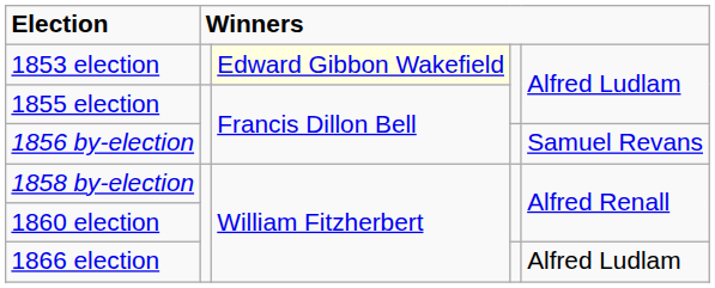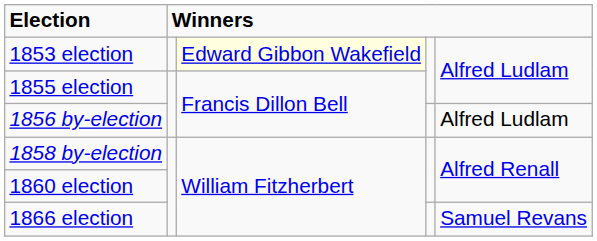 <table class="wikitable">
 <tr>
 <td><strong>Election</strong></td>
 <td colspan=4><strong>Winners</strong></td>
 </tr>
 <tr>
 <td><a href='#'>1853 election</a></td>
 <td rowspan=1 bgcolor=></td>
 <td rowspan=1 style="background: lightyellow;"><a href='#'>Edward Gibbon Wakefield</a></td>
 <td rowspan=2 bgcolor=></td>
 <td rowspan=2><a href='#'>Alfred Ludlam</a></td>
 </tr>
 <tr>
 <td><a href='#'>1855 election</a></td>
 <td rowspan=2 bgcolor=></td>
 <td rowspan=2><a href='#'>Francis Dillon Bell</a></td>
 </tr>
 <tr>
 <td><span><em><a href='#'>1856 by-election</a></em></span></td>
 <td rowspan=1 bgcolor=></td>
-<td rowspan=1><a href='#'>Samuel Revans</a></td>
+<td rowspan=1>Alfred Ludlam</td>
 </tr>
 <tr>
 <td><span><em><a href='#'>1858 by-election</a></em></span></td>
 <td rowspan=3 bgcolor=></td>
 <td rowspan=3><a href='#'>William Fitzherbert</a></td>
 <td rowspan=2 bgcolor=></td>
 <td rowspan=2><a href='#'>Alfred Renall</a></td>
 </tr>
 <tr>
 <td><a href='#'>1860 election</a></td>
 </tr>
 <tr>
 <td><a href='#'>1866 election</a></td>
 <td rowspan=1 bgcolor=></td>
-<td rowspan=1>Alfred Ludlam</td>
+<td rowspan=1><a href='#'>Samuel Revans</a></td>
 </tr>
 </table>
